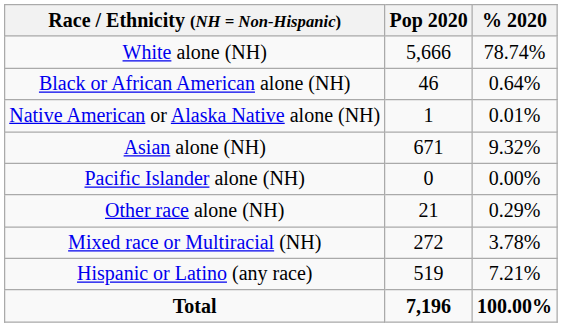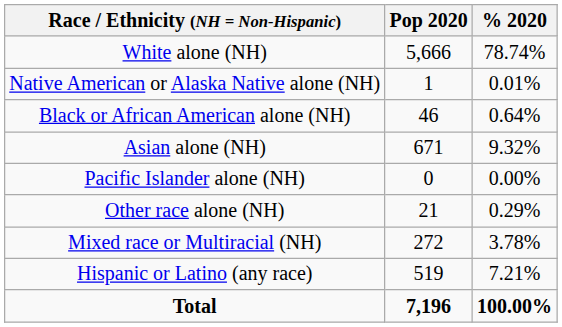 <table class="wikitable" style="text-align:center;">
 <tr>
 <th>Race / Ethnicity <small>(<em>NH = Non-Hispanic</em>)</small></th>
 <th>Pop 2020</th>
 <th>% 2020</th>
 </tr>
 <tr>
 <td><a href='#'>White</a> alone (NH)</td>
 <td>5,666</td>
 <td>78.74%</td>
 </tr>
 <tr>
+<td><a href='#'>Native American</a> or <a href='#'>Alaska Native</a> alone (NH)</td>
+<td>1</td>
+<td>0.01%</td>
+</tr>
+<tr>
 <td><a href='#'>Black or African American</a> alone (NH)</td>
 <td>46</td>
 <td>0.64%</td>
-</tr>
-<tr>
-<td><a href='#'>Native American</a> or <a href='#'>Alaska Native</a> alone (NH)</td>
-<td>1</td>
-<td>0.01%</td>
 </tr>
 <tr>
 <td><a href='#'>Asian</a> alone (NH)</td>
 <td>671</td>
 <td>9.32%</td>
 </tr>
 <tr>
 <td><a href='#'>Pacific Islander</a> alone (NH)</td>
 <td>0</td>
 <td>0.00%</td>
 </tr>
 <tr>
 <td><a href='#'>Other race</a> alone (NH)</td>
 <td>21</td>
 <td>0.29%</td>
 </tr>
 <tr>
 <td><a href='#'>Mixed race or Multiracial</a> (NH)</td>
 <td>272</td>
 <td>3.78%</td>
 </tr>
 <tr>
 <td><a href='#'>Hispanic or Latino</a> (any race)</td>
 <td>519</td>
 <td>7.21%</td>
 </tr>
 <tr>
 <td><strong>Total</strong></td>
 <td><strong>7,196</strong></td>
 <td><strong>100.00%</strong></td>
 </tr>
 </table>
